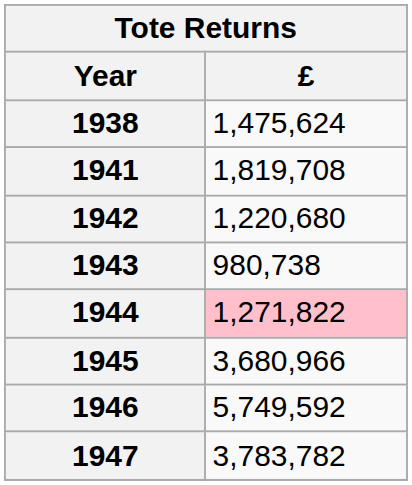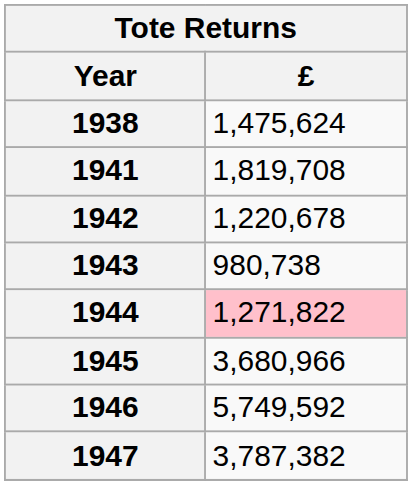 <table class="wikitable">
 <tr>
 <th colspan="2">Tote Returns</th>
 </tr>
 <tr>
 <th width=100>Year</th>
 <th width=100>£</th>
 </tr>
 <tr>
 <th>1938</th>
 <td>1,475,624</td>
 </tr>
 <tr>
 <th>1941</th>
 <td>1,819,708</td>
 </tr>
 <tr>
 <th>1942</th>
-<td>1,220,680</td>
+<td>1,220,678</td>
 </tr>
 <tr>
 <th>1943</th>
 <td>980,738</td>
 </tr>
 <tr>
 <th>1944</th>
 <td style="background: pink;">1,271,822</td>
 </tr>
 <tr>
 <th>1945</th>
 <td>3,680,966</td>
 </tr>
 <tr>
 <th>1946</th>
 <td>5,749,592</td>
 </tr>
 <tr>
 <th>1947</th>
-<td>3,783,782</td>
+<td>3,787,382</td>
 </tr>
 <tr>
 </tr>
 </table>
